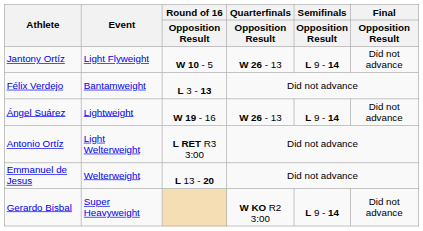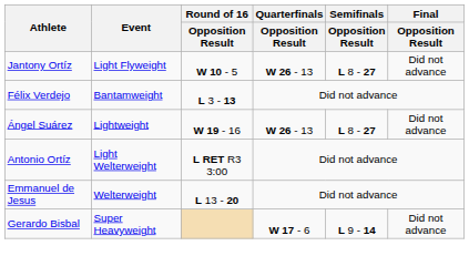 <table class="wikitable" border="1" style="font-size:90%">
 <tr>
 <th rowspan=2>Athlete</th>
 <th rowspan=2>Event</th>
 <th>Round of 16</th>
 <th>Quarterfinals</th>
 <th>Semifinals</th>
 <th>Final</th>
 </tr>
 <tr>
 <th>Opposition<br>Result</th>
 <th>Opposition<br>Result</th>
 <th>Opposition<br>Result</th>
 <th>Opposition<br>Result</th>
 </tr>
 <tr>
 <td><a href='#'>Jantony Ortíz</a></td>
 <td><a href='#'>Light Flyweight</a></td>
 <td align=center><br><strong>W</strong> <strong>10</strong> - 5</td>
 <td align=center><br><strong>W</strong> <strong>26</strong> - 13</td>
-<td align=center><br><strong>L</strong> 9 - <strong>14</strong><br></td>
+<td align=center><br><strong>L</strong> 8 - <strong>27</strong><br></td>
 <td align=center colspan="7">Did not advance</td>
 </tr>
 <tr>
 <td><a href='#'>Félix Verdejo</a></td>
 <td><a href='#'>Bantamweight</a></td>
 <td align=center><br><strong>L</strong> 3 - <strong>13</strong></td>
 <td align=center colspan="7">Did not advance</td>
 </tr>
 <tr>
 <td><a href='#'>Ángel Suárez</a></td>
 <td><a href='#'>Lightweight</a></td>
 <td align=center><br><strong>W</strong> <strong>19</strong> - 16</td>
 <td align=center><br><strong>W</strong> <strong>26</strong> - 13</td>
-<td align=center><br><strong>L</strong> 9 - <strong>14</strong><br></td>
+<td align=center><br><strong>L</strong> 8 - <strong>27</strong><br></td>
 <td align=center colspan="7">Did not advance</td>
 </tr>
 <tr>
 <td><a href='#'>Antonio Ortíz</a></td>
 <td><a href='#'>Light Welterweight</a></td>
 <td align=center><br><strong>L</strong> <strong>RET</strong> R3 3:00</td>
 <td align=center colspan="7">Did not advance</td>
 </tr>
 <tr>
 <td><a href='#'>Emmanuel de Jesus</a></td>
 <td><a href='#'>Welterweight</a></td>
 <td align=center><br><strong>L</strong> 13 - <strong>20</strong></td>
 <td align=center colspan="7">Did not advance</td>
 </tr>
 <tr>
 <td><a href='#'>Gerardo Bisbal</a></td>
 <td><a href='#'>Super Heavyweight</a></td>
 <td bgcolor=wheat></td>
-<td align=center><br><strong>W</strong> <strong>KO</strong> R2 3:00</td>
+<td align=center><br><strong>W</strong> <strong>17</strong> - 6</td>
 <td align=center><br><strong>L</strong> 9 - <strong>14</strong><br></td>
 <td align=center colspan="7">Did not advance</td>
 </tr>
 </table>
